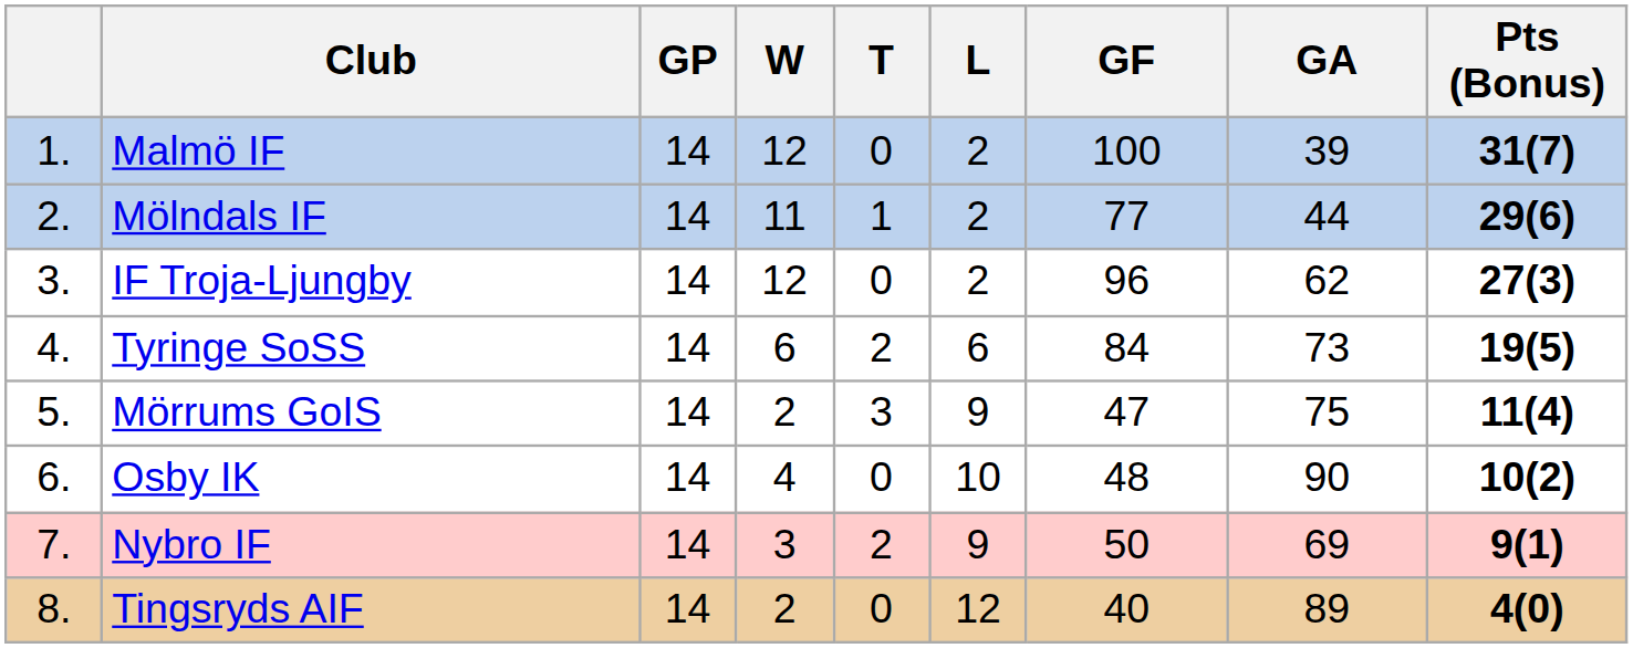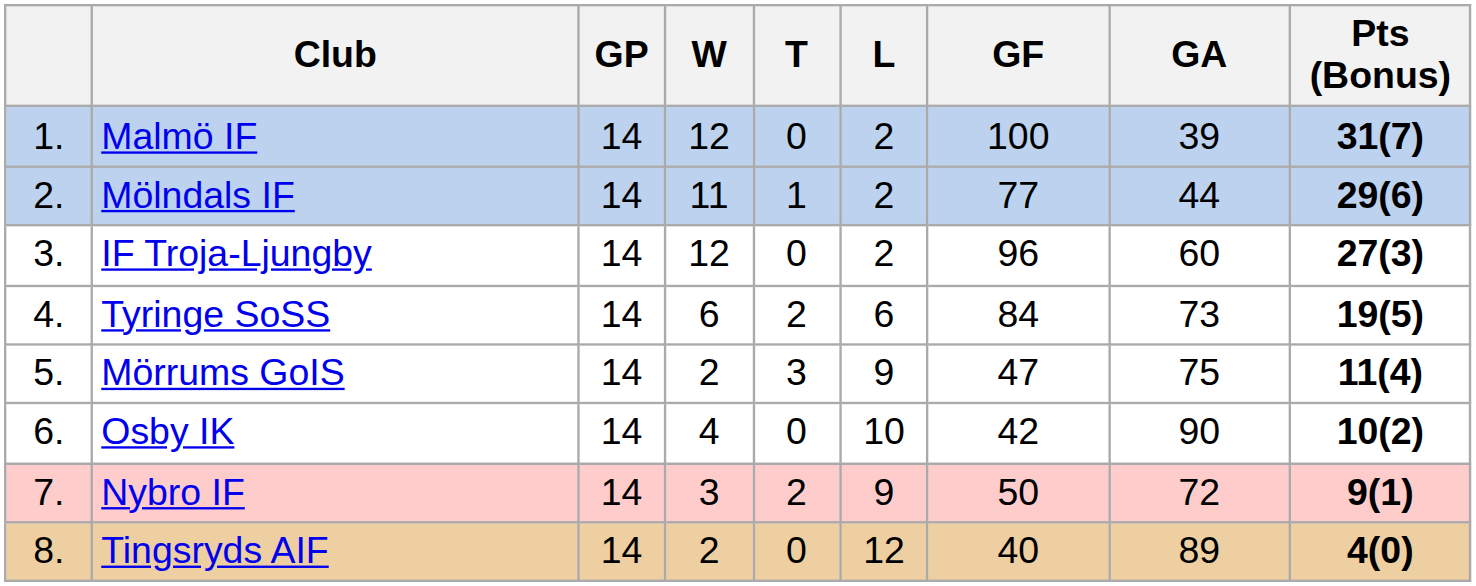 <table class="wikitable">
 <tr>
 <th width="30"></th>
 <th width="200">Club</th>
 <th width="30">GP</th>
 <th width="30">W</th>
 <th width="30">T</th>
 <th width="30">L</th>
 <th width="70">GF</th>
 <th width="70">GA</th>
 <th width="70">Pts (Bonus)</th>
 </tr>
 <tr bgcolor="#BCD2EE" align="center">
 <td>1.</td>
 <td align="left"><a href='#'>Malmö IF</a></td>
 <td>14</td>
 <td>12</td>
 <td>0</td>
 <td>2</td>
 <td>100</td>
 <td>39</td>
 <td><strong>31(7)</strong></td>
 </tr>
 <tr bgcolor="#BCD2EE" align="center">
 <td>2.</td>
 <td align="left"><a href='#'>Mölndals IF</a></td>
 <td>14</td>
 <td>11</td>
 <td>1</td>
 <td>2</td>
 <td>77</td>
 <td>44</td>
 <td><strong>29(6)</strong></td>
 </tr>
 <tr bgcolor="#FFFFFF" align="center">
 <td>3.</td>
 <td align="left"><a href='#'>IF Troja-Ljungby</a></td>
 <td>14</td>
 <td>12</td>
 <td>0</td>
 <td>2</td>
 <td>96</td>
-<td>62</td>
+<td>60</td>
 <td><strong>27(3)</strong></td>
 </tr>
 <tr bgcolor="#FFFFFF" align="center">
 <td>4.</td>
 <td align="left"><a href='#'>Tyringe SoSS</a></td>
 <td>14</td>
 <td>6</td>
 <td>2</td>
 <td>6</td>
 <td>84</td>
 <td>73</td>
 <td><strong>19(5)</strong></td>
 </tr>
 <tr bgcolor="#FFFFFF" align="center">
 <td>5.</td>
 <td align="left"><a href='#'>Mörrums GoIS</a></td>
 <td>14</td>
 <td>2</td>
 <td>3</td>
 <td>9</td>
 <td>47</td>
 <td>75</td>
 <td><strong>11(4)</strong></td>
 </tr>
 <tr bgcolor="#FFFFFF" align="center">
 <td>6.</td>
 <td align="left"><a href='#'>Osby IK</a></td>
 <td>14</td>
 <td>4</td>
 <td>0</td>
 <td>10</td>
-<td>48</td>
+<td>42</td>
 <td>90</td>
 <td><strong>10(2)</strong></td>
 </tr>
 <tr bgcolor="#FFCCCC" align="center">
 <td>7.</td>
 <td align="left"><a href='#'>Nybro IF</a></td>
 <td>14</td>
 <td>3</td>
 <td>2</td>
 <td>9</td>
 <td>50</td>
-<td>69</td>
+<td>72</td>
 <td><strong>9(1)</strong></td>
 </tr>
 <tr bgcolor="#EECFA1" align="center">
 <td>8.</td>
 <td align="left"><a href='#'>Tingsryds AIF</a></td>
 <td>14</td>
 <td>2</td>
 <td>0</td>
 <td>12</td>
 <td>40</td>
 <td>89</td>
 <td><strong>4(0)</strong></td>
 </tr>
 </table>
